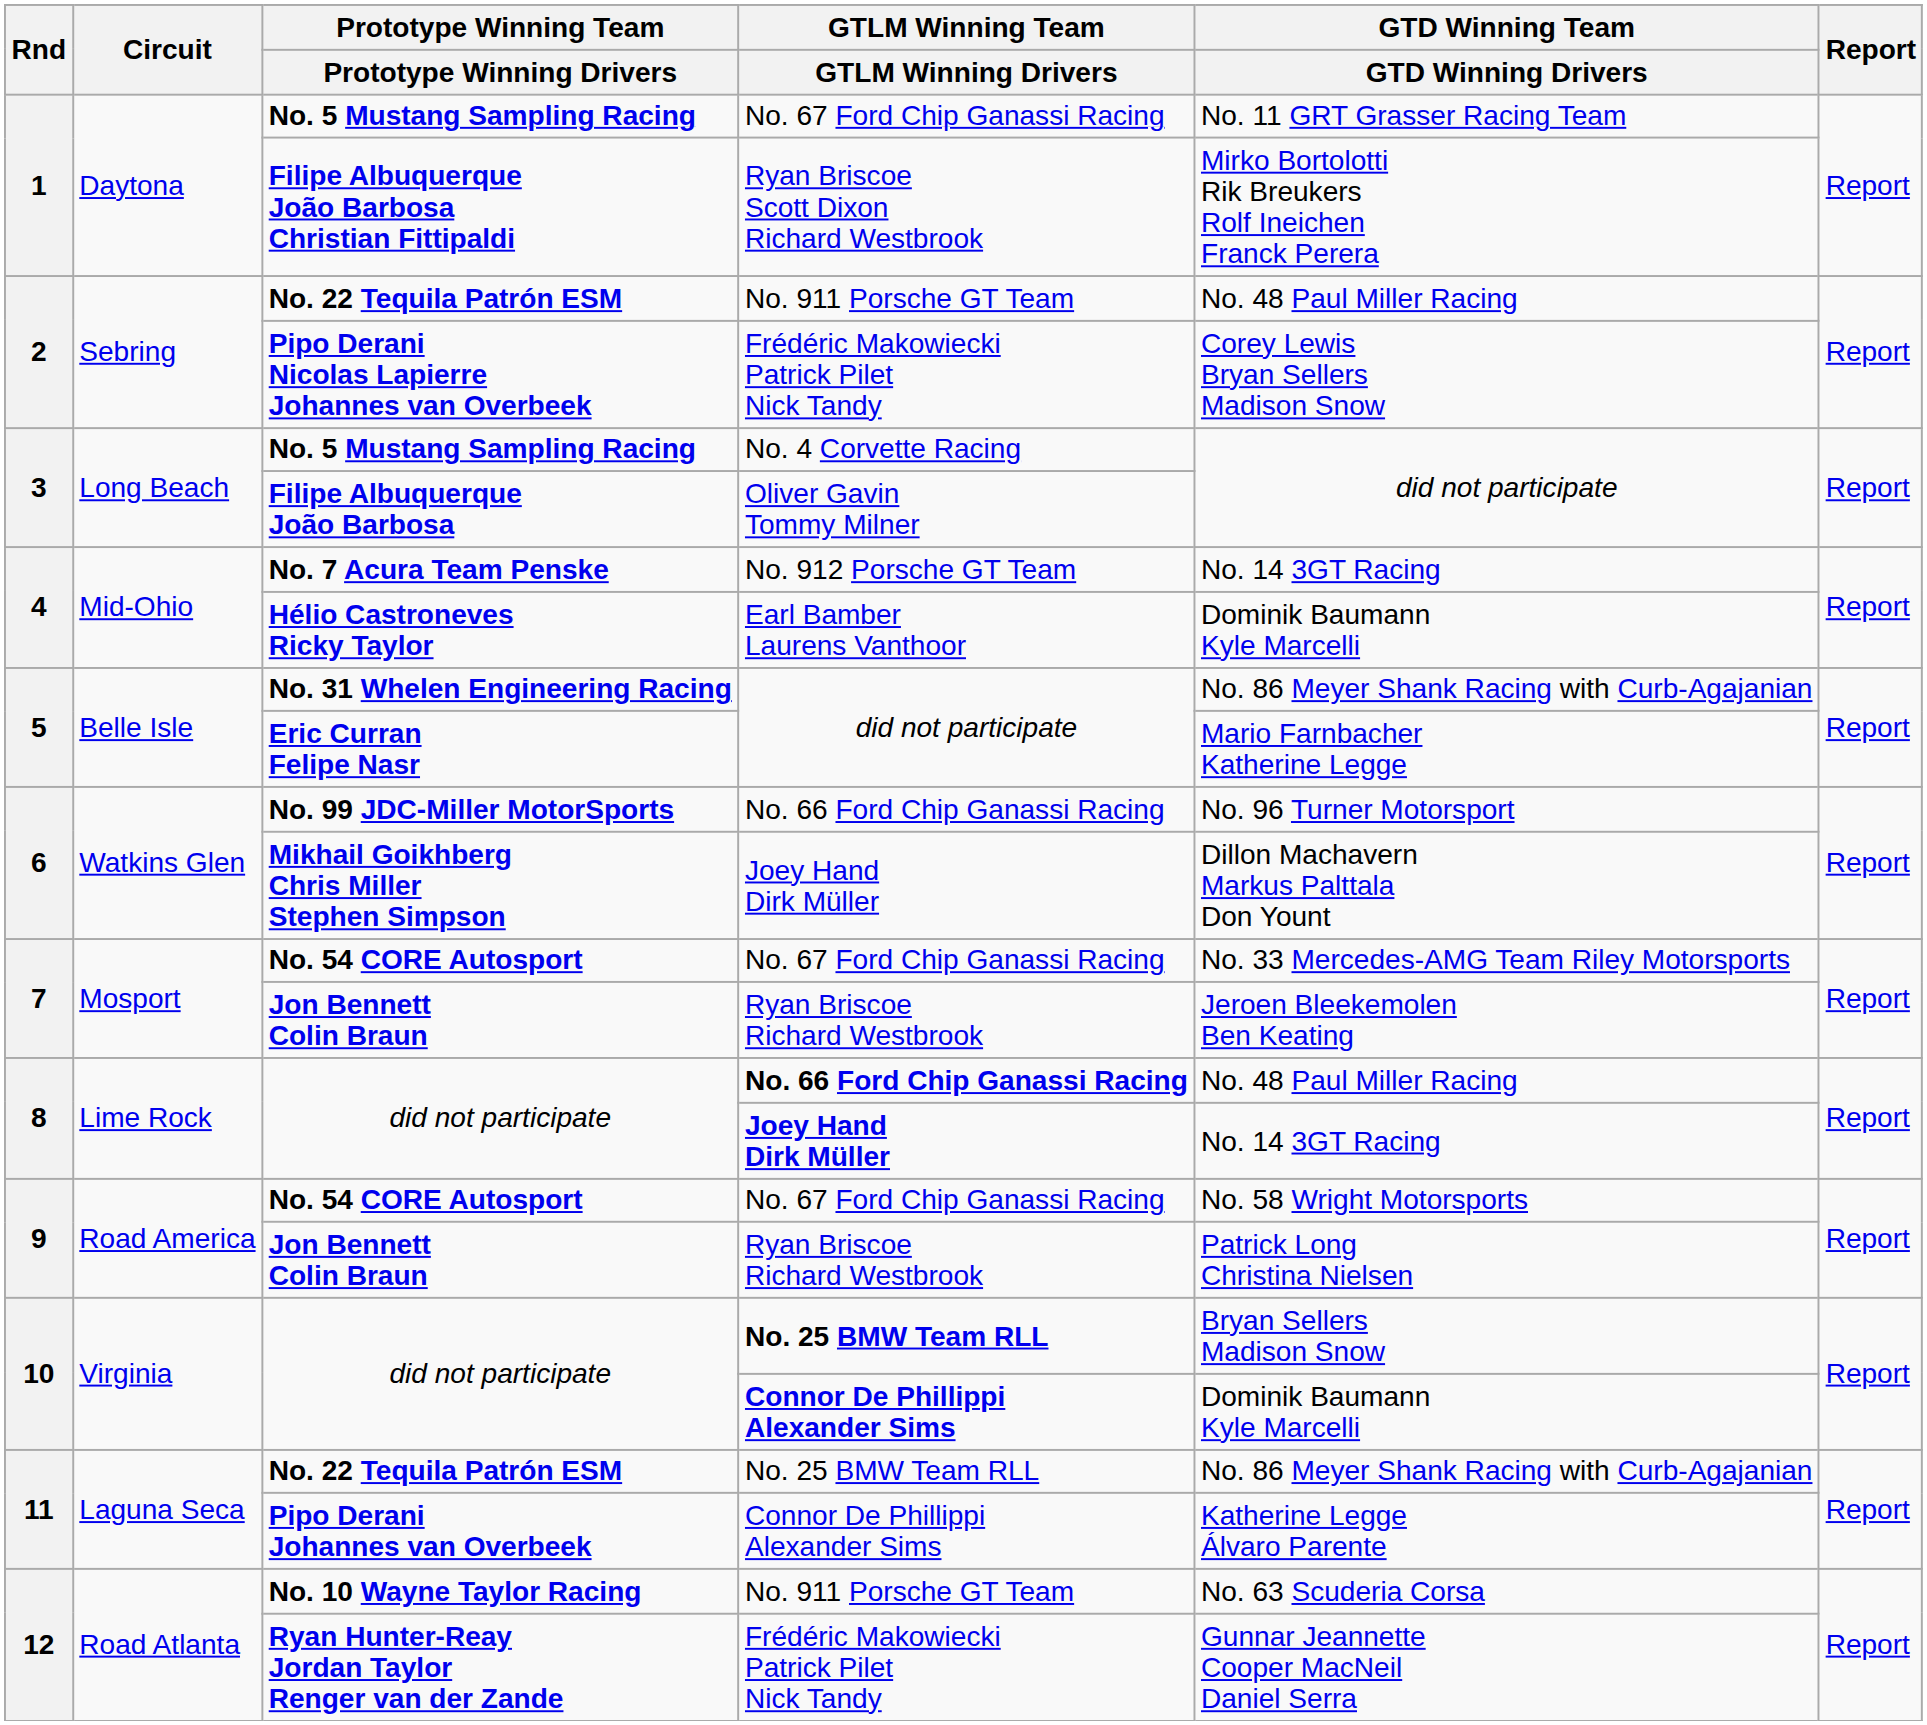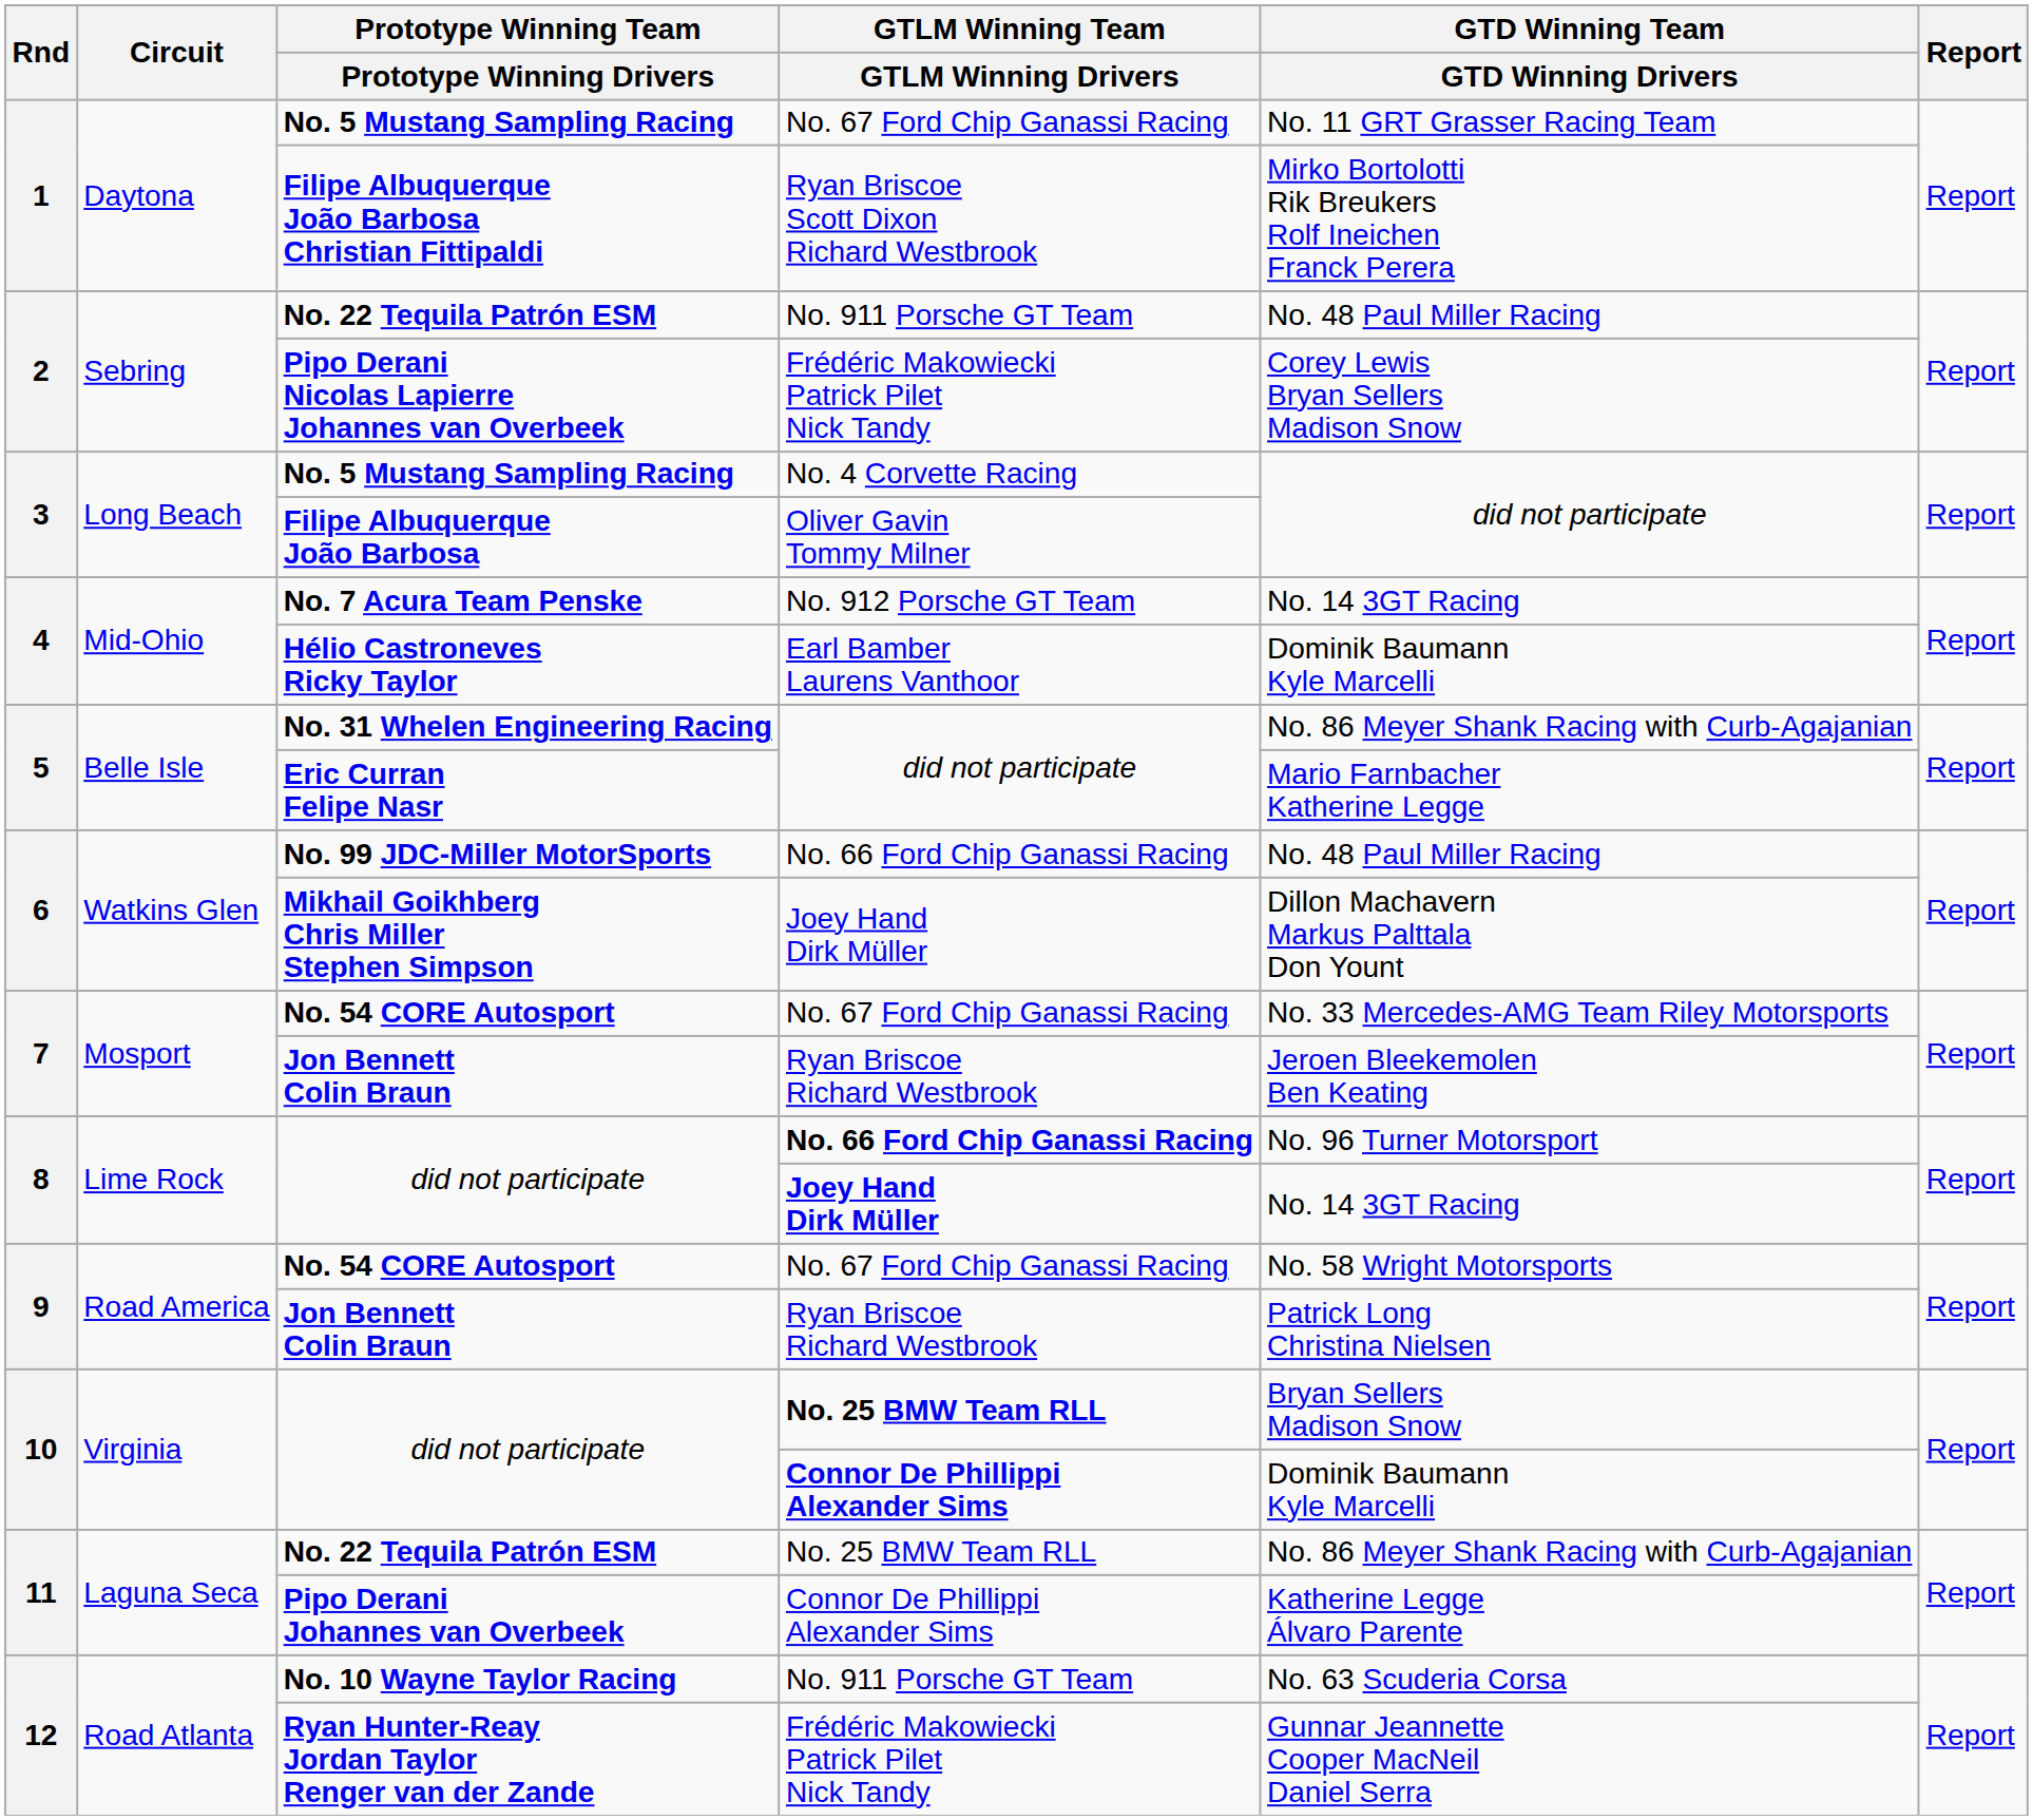 <table class="wikitable" style="font-size: 90%">
 <tr>
 <th rowspan=2>Rnd</th>
 <th rowspan=2>Circuit</th>
 <th>Prototype Winning Team</th>
 <th>GTLM Winning Team</th>
 <th>GTD Winning Team</th>
 <th rowspan=2>Report</th>
 </tr>
 <tr>
 <th>Prototype Winning Drivers</th>
 <th>GTLM Winning Drivers</th>
 <th>GTD Winning Drivers</th>
 </tr>
 <tr>
 <th rowspan=2>1</th>
 <td rowspan=2><a href='#'>Daytona</a></td>
 <td><strong> No. 5 <a href='#'>Mustang Sampling Racing</a></strong></td>
 <td> No. 67 <a href='#'>Ford Chip Ganassi Racing</a></td>
 <td> No. 11 <a href='#'>GRT Grasser Racing Team</a></td>
 <td rowspan=2><a href='#'>Report</a></td>
 </tr>
 <tr>
 <td><strong> <a href='#'>Filipe Albuquerque</a><br> <a href='#'>João Barbosa</a><br> <a href='#'>Christian Fittipaldi</a></strong></td>
 <td> <a href='#'>Ryan Briscoe</a><br> <a href='#'>Scott Dixon</a><br> <a href='#'>Richard Westbrook</a></td>
 <td> <a href='#'>Mirko Bortolotti</a><br> Rik Breukers<br> <a href='#'>Rolf Ineichen</a><br> <a href='#'>Franck Perera</a></td>
 </tr>
 <tr>
 <th rowspan=2>2</th>
 <td rowspan=2><a href='#'>Sebring</a></td>
 <td><strong> No. 22 <a href='#'>Tequila Patrón ESM</a></strong></td>
 <td> No. 911 <a href='#'>Porsche GT Team</a></td>
 <td> No. 48 <a href='#'>Paul Miller Racing</a></td>
 <td rowspan=2><a href='#'>Report</a></td>
 </tr>
 <tr>
 <td><strong> <a href='#'>Pipo Derani</a><br> <a href='#'>Nicolas Lapierre</a><br> <a href='#'>Johannes van Overbeek</a></strong></td>
 <td> <a href='#'>Frédéric Makowiecki</a><br> <a href='#'>Patrick Pilet</a><br> <a href='#'>Nick Tandy</a></td>
 <td> <a href='#'>Corey Lewis</a><br> <a href='#'>Bryan Sellers</a><br> <a href='#'>Madison Snow</a></td>
 </tr>
 <tr>
 <th rowspan=2>3</th>
 <td rowspan=2><a href='#'>Long Beach</a></td>
 <td><strong> No. 5 <a href='#'>Mustang Sampling Racing</a></strong></td>
 <td> No. 4 <a href='#'>Corvette Racing</a></td>
 <td rowspan=2 align=center><em>did not participate</em></td>
 <td rowspan=2><a href='#'>Report</a></td>
 </tr>
 <tr>
 <td><strong> <a href='#'>Filipe Albuquerque</a><br> <a href='#'>João Barbosa</a></strong></td>
 <td> <a href='#'>Oliver Gavin</a><br> <a href='#'>Tommy Milner</a></td>
 </tr>
 <tr>
 <th rowspan=2>4</th>
 <td rowspan=2><a href='#'>Mid-Ohio</a></td>
 <td><strong> No. 7 <a href='#'>Acura Team Penske</a></strong></td>
 <td> No. 912 <a href='#'>Porsche GT Team</a></td>
 <td> No. 14 <a href='#'>3GT Racing</a></td>
 <td rowspan=2><a href='#'>Report</a></td>
 </tr>
 <tr>
 <td><strong> <a href='#'>Hélio Castroneves</a><br> <a href='#'>Ricky Taylor</a></strong></td>
 <td> <a href='#'>Earl Bamber</a><br> <a href='#'>Laurens Vanthoor</a></td>
 <td> Dominik Baumann<br> <a href='#'>Kyle Marcelli</a></td>
 </tr>
 <tr>
 <th rowspan=2>5</th>
 <td rowspan=2><a href='#'>Belle Isle</a></td>
 <td><strong> No. 31 <a href='#'>Whelen Engineering Racing</a></strong></td>
 <td rowspan=2 align=center><em>did not participate</em></td>
 <td> No. 86 <a href='#'>Meyer Shank Racing</a> with <a href='#'>Curb-Agajanian</a></td>
 <td rowspan=2><a href='#'>Report</a></td>
 </tr>
 <tr>
 <td><strong> <a href='#'>Eric Curran</a><br> <a href='#'>Felipe Nasr</a></strong></td>
 <td> <a href='#'>Mario Farnbacher</a><br> <a href='#'>Katherine Legge</a></td>
 </tr>
 <tr>
 <th rowspan=2>6</th>
 <td rowspan=2><a href='#'>Watkins Glen</a></td>
 <td><strong> No. 99 <a href='#'>JDC-Miller MotorSports</a></strong></td>
 <td> No. 66 <a href='#'>Ford Chip Ganassi Racing</a></td>
-<td> No. 96 <a href='#'>Turner Motorsport</a></td>
+<td> No. 48 <a href='#'>Paul Miller Racing</a></td>
 <td rowspan=2><a href='#'>Report</a></td>
 </tr>
 <tr>
 <td><strong> <a href='#'>Mikhail Goikhberg</a><br> <a href='#'>Chris Miller</a><br> <a href='#'>Stephen Simpson</a></strong></td>
 <td> <a href='#'>Joey Hand</a><br> <a href='#'>Dirk Müller</a></td>
 <td> Dillon Machavern<br> <a href='#'>Markus Palttala</a><br> Don Yount</td>
 </tr>
 <tr>
 <th rowspan=2>7</th>
 <td rowspan=2><a href='#'>Mosport</a></td>
 <td><strong> No. 54 <a href='#'>CORE Autosport</a></strong></td>
 <td> No. 67 <a href='#'>Ford Chip Ganassi Racing</a></td>
 <td> No. 33 <a href='#'>Mercedes-AMG Team Riley Motorsports</a></td>
 <td rowspan=2><a href='#'>Report</a></td>
 </tr>
 <tr>
 <td><strong> <a href='#'>Jon Bennett</a><br> <a href='#'>Colin Braun</a></strong></td>
 <td> <a href='#'>Ryan Briscoe</a><br> <a href='#'>Richard Westbrook</a></td>
 <td> <a href='#'>Jeroen Bleekemolen</a><br> <a href='#'>Ben Keating</a></td>
 </tr>
 <tr>
 <th rowspan=2>8</th>
 <td rowspan=2><a href='#'>Lime Rock</a></td>
 <td rowspan=2 align=center><em>did not participate</em></td>
 <td><strong> No. 66 <a href='#'>Ford Chip Ganassi Racing</a></strong></td>
-<td> No. 48 <a href='#'>Paul Miller Racing</a></td>
+<td> No. 96 <a href='#'>Turner Motorsport</a></td>
 <td rowspan=2><a href='#'>Report</a></td>
 </tr>
 <tr>
 <td><strong> <a href='#'>Joey Hand</a><br> <a href='#'>Dirk Müller</a></strong></td>
 <td> No. 14 <a href='#'>3GT Racing</a></td>
 </tr>
 <tr>
 <th rowspan=2>9</th>
 <td rowspan=2><a href='#'>Road America</a></td>
 <td><strong> No. 54 <a href='#'>CORE Autosport</a></strong></td>
 <td> No. 67 <a href='#'>Ford Chip Ganassi Racing</a></td>
 <td> No. 58 <a href='#'>Wright Motorsports</a></td>
 <td rowspan=2><a href='#'>Report</a></td>
 </tr>
 <tr>
 <td><strong> <a href='#'>Jon Bennett</a><br> <a href='#'>Colin Braun</a></strong></td>
 <td> <a href='#'>Ryan Briscoe</a><br> <a href='#'>Richard Westbrook</a></td>
 <td> <a href='#'>Patrick Long</a><br> <a href='#'>Christina Nielsen</a></td>
 </tr>
 <tr>
 <th rowspan=2>10</th>
 <td rowspan=2><a href='#'>Virginia</a></td>
 <td rowspan=2 align=center><em>did not participate</em></td>
 <td><strong> No. 25 <a href='#'>BMW Team RLL</a></strong></td>
 <td> <a href='#'>Bryan Sellers</a><br> <a href='#'>Madison Snow</a></td>
 <td rowspan=2><a href='#'>Report</a></td>
 </tr>
 <tr>
 <td><strong> <a href='#'>Connor De Phillippi</a><br> <a href='#'>Alexander Sims</a></strong></td>
 <td> Dominik Baumann<br> <a href='#'>Kyle Marcelli</a></td>
 </tr>
 <tr>
 <th rowspan=2>11</th>
 <td rowspan=2><a href='#'>Laguna Seca</a></td>
 <td><strong> No. 22 <a href='#'>Tequila Patrón ESM</a></strong></td>
 <td> No. 25 <a href='#'>BMW Team RLL</a></td>
 <td> No. 86 <a href='#'>Meyer Shank Racing</a> with <a href='#'>Curb-Agajanian</a></td>
 <td rowspan=2><a href='#'>Report</a></td>
 </tr>
 <tr>
 <td><strong> <a href='#'>Pipo Derani</a><br> <a href='#'>Johannes van Overbeek</a></strong></td>
 <td> <a href='#'>Connor De Phillippi</a><br> <a href='#'>Alexander Sims</a></td>
 <td> <a href='#'>Katherine Legge</a><br> <a href='#'>Álvaro Parente</a></td>
 </tr>
 <tr>
 <th rowspan=2>12</th>
 <td rowspan=2><a href='#'>Road Atlanta</a></td>
 <td><strong> No. 10 <a href='#'>Wayne Taylor Racing</a></strong></td>
 <td> No. 911 <a href='#'>Porsche GT Team</a></td>
 <td> No. 63 <a href='#'>Scuderia Corsa</a></td>
 <td rowspan=2><a href='#'>Report</a></td>
 </tr>
 <tr>
 <td><strong> <a href='#'>Ryan Hunter-Reay</a><br> <a href='#'>Jordan Taylor</a><br> <a href='#'>Renger van der Zande</a></strong></td>
 <td> <a href='#'>Frédéric Makowiecki</a><br> <a href='#'>Patrick Pilet</a><br> <a href='#'>Nick Tandy</a></td>
 <td> <a href='#'>Gunnar Jeannette</a><br> <a href='#'>Cooper MacNeil</a><br> <a href='#'>Daniel Serra</a></td>
 </tr>
 </table>
